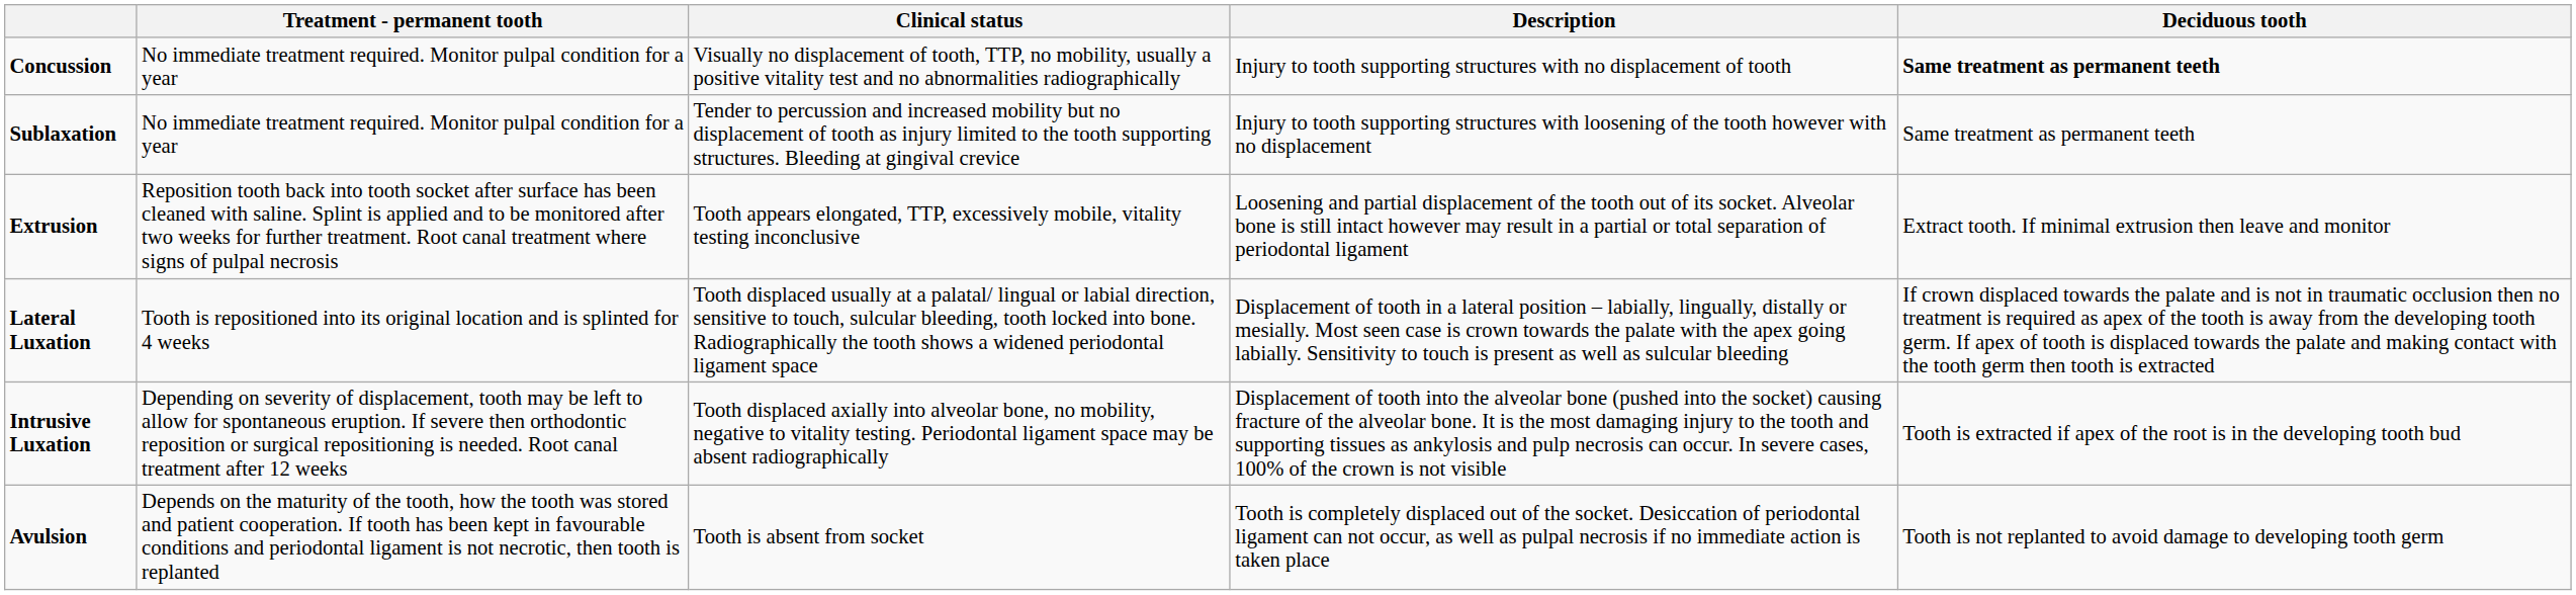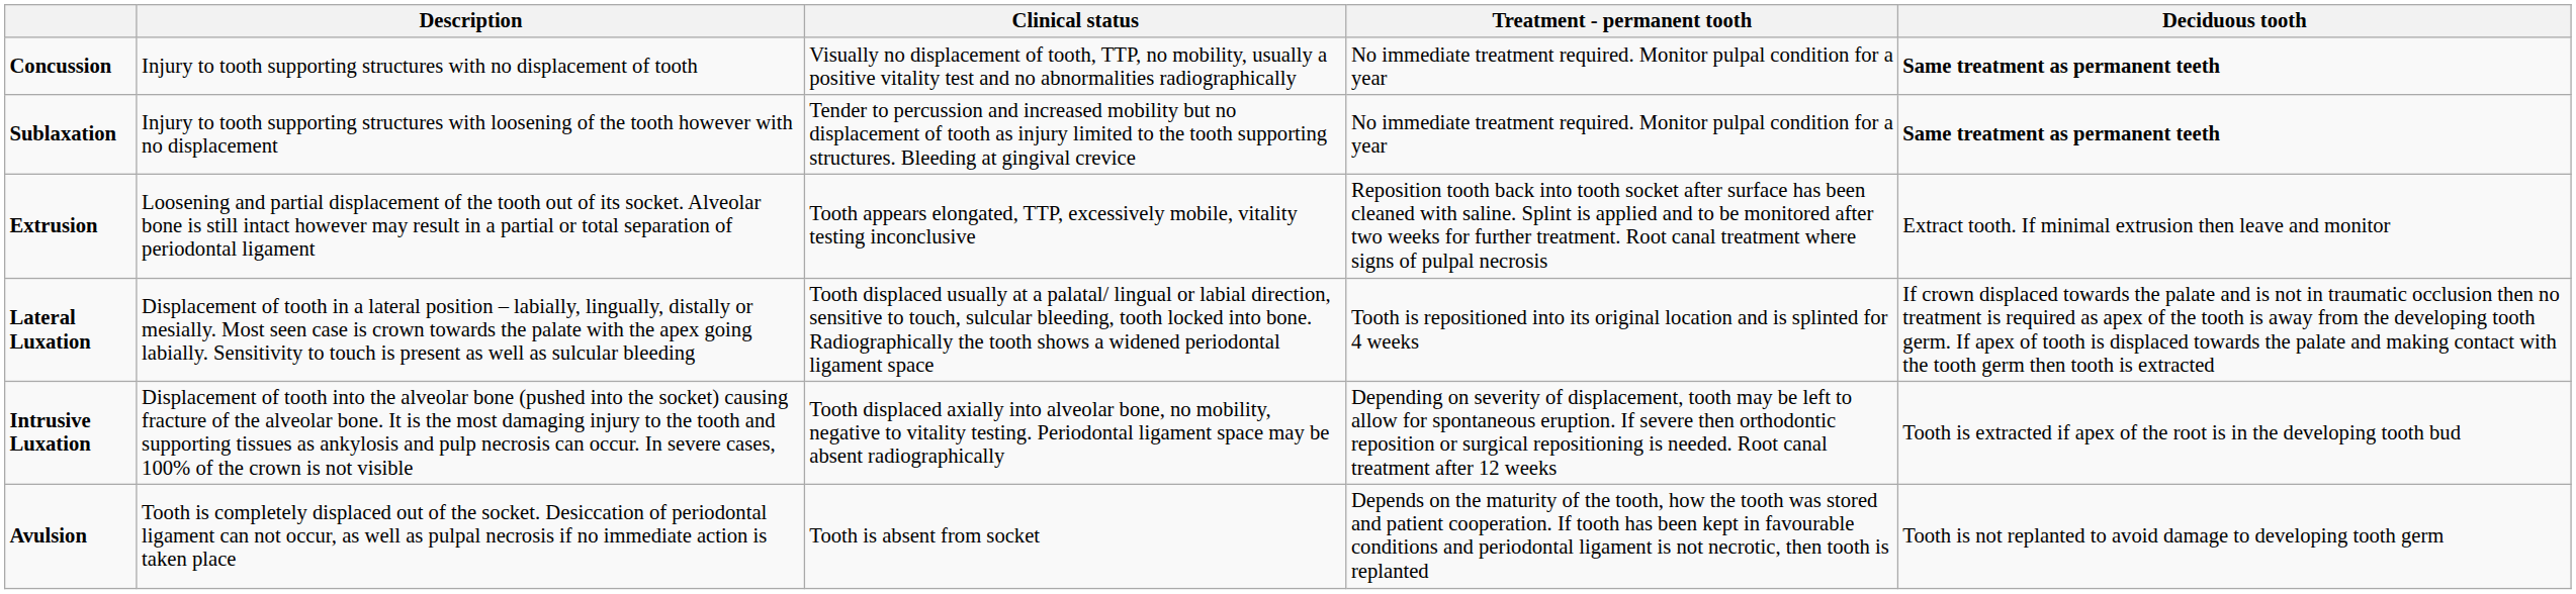 <table class="wikitable">
 <tr>
 <th></th>
+<th>Description</th>
+<th>Clinical status</th>
 <th>Treatment - permanent tooth</th>
-<th>Clinical status</th>
-<th>Description</th>
 <th>Deciduous tooth</th>
 </tr>
 <tr>
 <td><strong>Concussion</strong></td>
+<td>Injury to tooth supporting structures with no displacement of tooth</td>
+<td>Visually no displacement of tooth, TTP, no mobility, usually a positive vitality test and no abnormalities radiographically</td>
 <td>No immediate treatment required. Monitor pulpal condition for a year</td>
-<td>Visually no displacement of tooth, TTP, no mobility, usually a positive vitality test and no abnormalities radiographically</td>
-<td>Injury to tooth supporting structures with no displacement of tooth</td>
 <td><strong>Same treatment as permanent teeth</strong></td>
 </tr>
 <tr>
 <td><strong>Sublaxation</strong></td>
+<td>Injury to tooth supporting structures with loosening of the tooth however with no displacement</td>
+<td>Tender to percussion and increased mobility but no displacement of tooth as injury limited to the tooth supporting structures. Bleeding at gingival crevice</td>
 <td>No immediate treatment required. Monitor pulpal condition for a year</td>
-<td>Tender to percussion and increased mobility but no displacement of tooth as injury limited to the tooth supporting structures. Bleeding at gingival crevice</td>
-<td>Injury to tooth supporting structures with loosening of the tooth however with no displacement</td>
-<td>Same treatment as permanent teeth</td>
+<td><strong>Same treatment as permanent teeth</strong></td>
 </tr>
 <tr>
 <td><strong>Extrusion</strong></td>
+<td>Loosening and partial displacement of the tooth out of its socket. Alveolar bone is still intact however may result in a partial or total separation of periodontal ligament</td>
+<td>Tooth appears elongated, TTP, excessively mobile, vitality testing inconclusive</td>
 <td>Reposition tooth back into tooth socket after surface has been cleaned with saline. Splint is applied and to be monitored after two weeks for further treatment. Root canal treatment where signs of pulpal necrosis</td>
-<td>Tooth appears elongated, TTP, excessively mobile, vitality testing inconclusive</td>
-<td>Loosening and partial displacement of the tooth out of its socket. Alveolar bone is still intact however may result in a partial or total separation of periodontal ligament</td>
 <td>Extract tooth. If minimal extrusion then leave and monitor</td>
 </tr>
 <tr>
 <td><strong>Lateral Luxation</strong></td>
+<td>Displacement of tooth in a lateral position – labially, lingually, distally or mesially. Most seen case is crown towards the palate with the apex going labially. Sensitivity to touch is present as well as sulcular bleeding</td>
+<td>Tooth displaced usually at a  palatal/ lingual or labial direction, sensitive to touch, sulcular bleeding, tooth locked into bone. Radiographically the tooth shows a widened periodontal ligament space</td>
 <td>Tooth is repositioned into its original location and is splinted for 4 weeks</td>
-<td>Tooth displaced usually at a  palatal/ lingual or labial direction, sensitive to touch, sulcular bleeding, tooth locked into bone. Radiographically the tooth shows a widened periodontal ligament space</td>
-<td>Displacement of tooth in a lateral position – labially, lingually, distally or mesially. Most seen case is crown towards the palate with the apex going labially. Sensitivity to touch is present as well as sulcular bleeding</td>
 <td>If crown displaced towards the palate and is not in traumatic occlusion then no treatment is required as apex of the tooth is away from the developing tooth germ. If apex of tooth is displaced towards the palate and making contact with the tooth germ then tooth is extracted</td>
 </tr>
 <tr>
 <td><strong>Intrusive Luxation</strong></td>
+<td>Displacement of tooth into the alveolar bone (pushed into the socket) causing fracture of the alveolar bone. It is the most damaging injury to the tooth and supporting tissues as ankylosis and pulp necrosis can occur. In severe cases, 100% of the crown is not visible</td>
+<td>Tooth displaced axially into alveolar bone, no mobility, negative to vitality testing. Periodontal ligament space may be absent radiographically</td>
 <td>Depending on severity of displacement, tooth may be left to allow for spontaneous eruption. If severe then orthodontic reposition or surgical repositioning is needed. Root canal treatment after 12 weeks</td>
-<td>Tooth displaced axially into alveolar bone, no mobility, negative to vitality testing. Periodontal ligament space may be absent radiographically</td>
-<td>Displacement of tooth into the alveolar bone (pushed into the socket) causing fracture of the alveolar bone. It is the most damaging injury to the tooth and supporting tissues as ankylosis and pulp necrosis can occur. In severe cases, 100% of the crown is not visible</td>
 <td>Tooth is extracted if apex of the root is in the developing tooth bud</td>
 </tr>
 <tr>
 <td><strong>Avulsion</strong></td>
+<td>Tooth is completely displaced out of the socket. Desiccation of periodontal ligament can not occur, as well as pulpal necrosis if no immediate action is taken place</td>
+<td>Tooth is absent from socket</td>
 <td>Depends on the maturity of the tooth, how the tooth was stored and patient cooperation. If tooth has been kept in favourable conditions and periodontal ligament is not necrotic, then tooth is replanted</td>
-<td>Tooth is absent from socket</td>
-<td>Tooth is completely displaced out of the socket. Desiccation of periodontal ligament can not occur, as well as pulpal necrosis if no immediate action is taken place</td>
 <td>Tooth is not replanted to avoid damage to developing tooth germ</td>
 </tr>
 </table>
